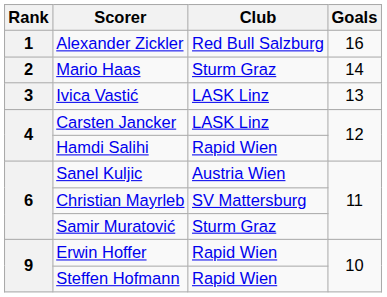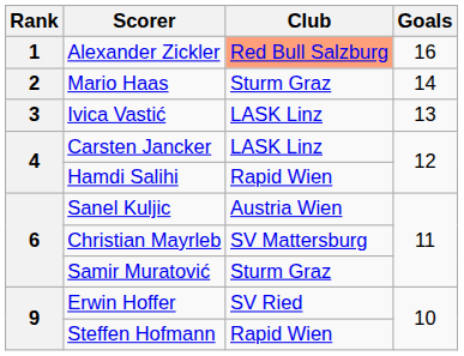 <table class="wikitable" style="text-align:center">
 <tr>
 <th>Rank</th>
 <th>Scorer</th>
 <th>Club</th>
 <th>Goals</th>
 </tr>
 <tr>
 <th>1</th>
 <td align="left"> <a href='#'>Alexander Zickler</a></td>
-<td align="left"><a href='#'>Red Bull Salzburg</a></td>
+<td align="left" style="background: lightsalmon;"><a href='#'>Red Bull Salzburg</a></td>
 <td>16</td>
 </tr>
 <tr>
 <th>2</th>
 <td align="left"> <a href='#'>Mario Haas</a></td>
 <td align="left"><a href='#'>Sturm Graz</a></td>
 <td>14</td>
 </tr>
 <tr>
 <th>3</th>
 <td align="left"> <a href='#'>Ivica Vastić</a></td>
 <td align="left"><a href='#'>LASK Linz</a></td>
 <td>13</td>
 </tr>
 <tr>
 <th rowspan="2">4</th>
 <td align="left"> <a href='#'>Carsten Jancker</a></td>
 <td align="left"><a href='#'>LASK Linz</a></td>
 <td rowspan="2">12</td>
 </tr>
 <tr>
 <td align="left"> <a href='#'>Hamdi Salihi</a></td>
 <td align="left"><a href='#'>Rapid Wien</a></td>
 </tr>
 <tr>
 <th rowspan="3">6</th>
 <td align="left"> <a href='#'>Sanel Kuljic</a></td>
 <td align="left"><a href='#'>Austria Wien</a></td>
 <td rowspan="3">11</td>
 </tr>
 <tr>
 <td align="left"> <a href='#'>Christian Mayrleb</a></td>
 <td align="left"><a href='#'>SV Mattersburg</a></td>
 </tr>
 <tr>
 <td align="left"> <a href='#'>Samir Muratović</a></td>
 <td align="left"><a href='#'>Sturm Graz</a></td>
 </tr>
 <tr>
 <th rowspan="2">9</th>
 <td align="left"> <a href='#'>Erwin Hoffer</a></td>
-<td align="left"><a href='#'>Rapid Wien</a></td>
+<td align="left"><a href='#'>SV Ried</a></td>
 <td rowspan="2">10</td>
 </tr>
 <tr>
 <td align="left"> <a href='#'>Steffen Hofmann</a></td>
 <td align="left"><a href='#'>Rapid Wien</a></td>
 </tr>
 </table>
